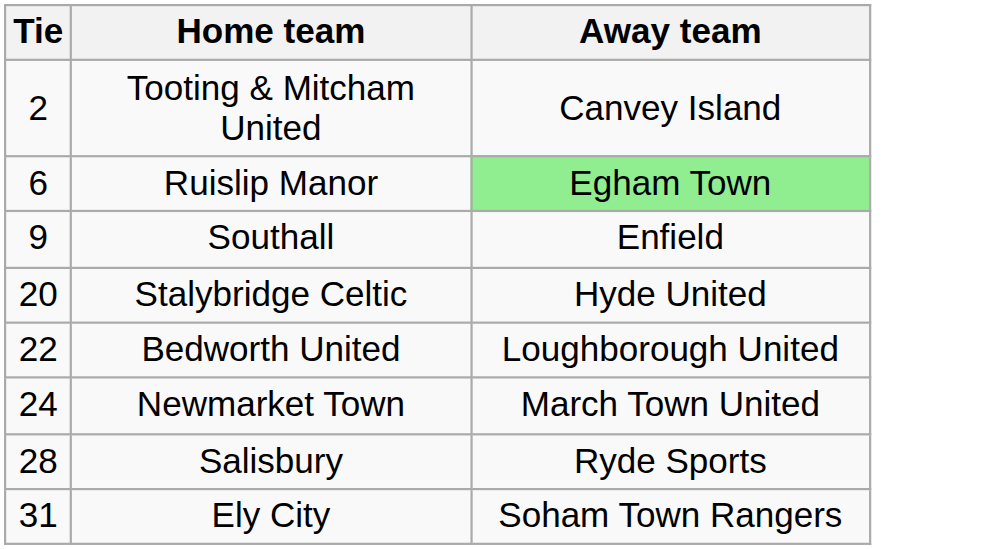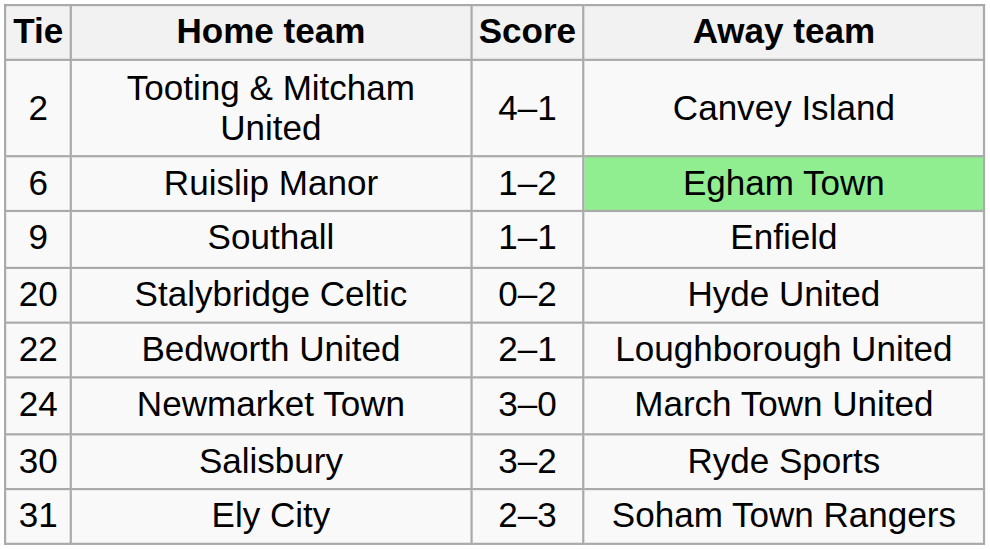 <table class="wikitable" style="text-align:center;">
 <tr>
 <th width=20>Tie</th>
 <th width=175>Home team</th>
+<th width=20>Score</th>
 <th width=175>Away team</th>
 </tr>
 <tr>
 <td>2</td>
 <td>Tooting & Mitcham United</td>
+<td>4–1</td>
 <td>Canvey Island</td>
 </tr>
 <tr>
 <td>6</td>
 <td>Ruislip Manor</td>
+<td>1–2</td>
 <td style="background: lightgreen;">Egham Town</td>
 </tr>
 <tr>
 <td>9</td>
 <td>Southall</td>
+<td>1–1</td>
 <td>Enfield</td>
 </tr>
 <tr>
 <td>20</td>
 <td>Stalybridge Celtic</td>
+<td>0–2</td>
 <td>Hyde United</td>
 </tr>
 <tr>
 <td>22</td>
 <td>Bedworth United</td>
+<td>2–1</td>
 <td>Loughborough United</td>
 </tr>
 <tr>
 <td>24</td>
 <td>Newmarket Town</td>
+<td>3–0</td>
 <td>March Town United</td>
 </tr>
 <tr>
-<td>28</td>
+<td>30</td>
 <td>Salisbury</td>
+<td>3–2</td>
 <td>Ryde Sports</td>
 </tr>
 <tr>
 <td>31</td>
 <td>Ely City</td>
+<td>2–3</td>
 <td>Soham Town Rangers</td>
 </tr>
 </table>
